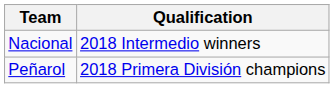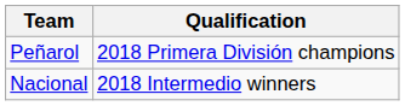 <table class="wikitable">
 <tr>
 <th>Team</th>
 <th>Qualification</th>
 </tr>
 <tr>
+<td><a href='#'>Peñarol</a></td>
+<td><a href='#'>2018 Primera División</a> champions</td>
+</tr>
+<tr>
 <td><a href='#'>Nacional</a></td>
 <td><a href='#'>2018 Intermedio</a> winners</td>
 </tr>
-<tr>
-<td><a href='#'>Peñarol</a></td>
-<td><a href='#'>2018 Primera División</a> champions</td>
-</tr>
 </table>
